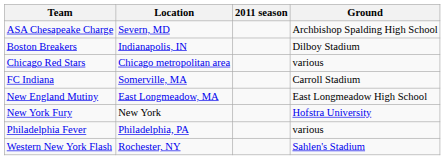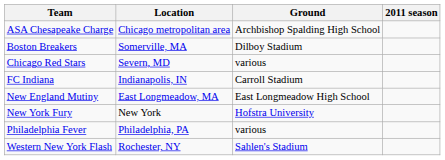 <table class="wikitable sortable">
 <tr>
 <th>Team</th>
 <th>Location</th>
+<th>Ground</th>
 <th>2011 season</th>
-<th>Ground</th>
 </tr>
 <tr>
 <td><a href='#'>ASA Chesapeake Charge</a></td>
-<td><a href='#'>Severn, MD</a></td>
+<td><a href='#'>Chicago metropolitan area</a></td>
+<td>Archbishop Spalding High School</td>
 <td></td>
-<td>Archbishop Spalding High School</td>
 </tr>
 <tr>
 <td><a href='#'>Boston Breakers</a></td>
-<td><a href='#'>Indianapolis, IN</a></td>
+<td><a href='#'>Somerville, MA</a></td>
+<td>Dilboy Stadium</td>
 <td></td>
-<td>Dilboy Stadium</td>
 </tr>
 <tr>
 <td><a href='#'>Chicago Red Stars</a></td>
-<td><a href='#'>Chicago metropolitan area</a></td>
+<td><a href='#'>Severn, MD</a></td>
+<td>various</td>
 <td></td>
-<td>various</td>
 </tr>
 <tr>
 <td><a href='#'>FC Indiana</a></td>
-<td><a href='#'>Somerville, MA</a></td>
+<td><a href='#'>Indianapolis, IN</a></td>
+<td>Carroll Stadium</td>
 <td></td>
-<td>Carroll Stadium</td>
 </tr>
 <tr>
 <td><a href='#'>New England Mutiny</a></td>
 <td><a href='#'>East Longmeadow, MA</a></td>
+<td>East Longmeadow High School</td>
 <td></td>
-<td>East Longmeadow High School</td>
 </tr>
 <tr>
 <td><a href='#'>New York Fury</a></td>
 <td>New York</td>
+<td><a href='#'>Hofstra University</a></td>
 <td></td>
-<td><a href='#'>Hofstra University</a></td>
 </tr>
 <tr>
 <td><a href='#'>Philadelphia Fever</a></td>
 <td><a href='#'>Philadelphia, PA</a></td>
+<td>various</td>
 <td></td>
-<td>various</td>
 </tr>
 <tr>
 <td><a href='#'>Western New York Flash</a></td>
 <td><a href='#'>Rochester, NY</a></td>
+<td><a href='#'>Sahlen's Stadium</a></td>
 <td></td>
-<td><a href='#'>Sahlen's Stadium</a></td>
 </tr>
 </table>
